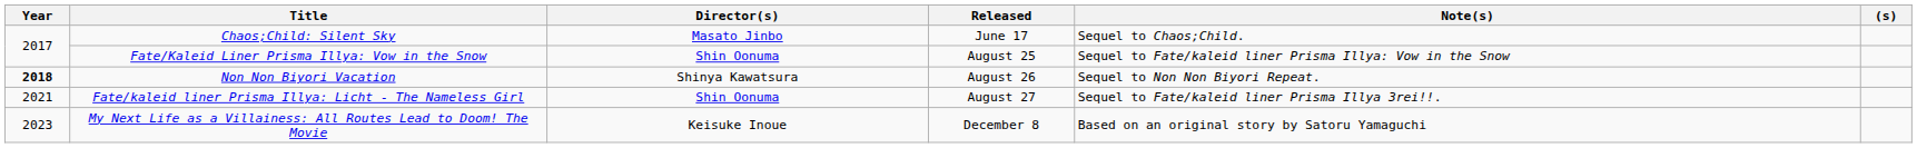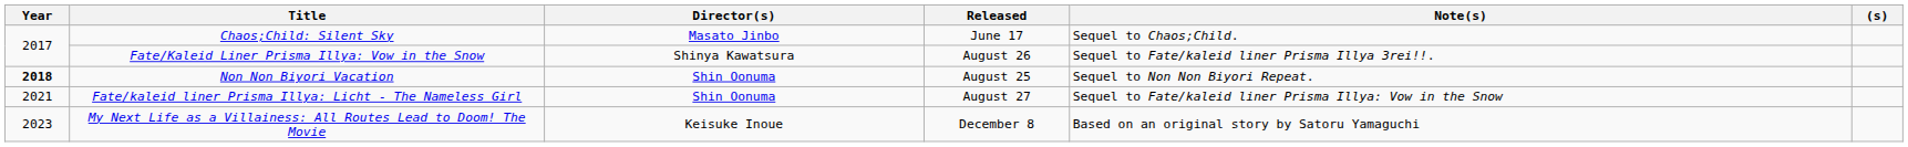 <table class="wikitable sortable" style="text-align:center; margin=auto; ">
 <tr>
 <th scope="col">Year</th>
 <th scope="col" width=25%>Title</th>
 <th scope="col" width=20%>Director(s)</th>
 <th scope="col" class="unsortable">Released</th>
 <th scope="col" class="unsortable">Note(s)</th>
 <th scope="col" class="unsortable">(s)</th>
 </tr>
 <tr>
 <td rowspan="2">2017</td>
 <td><em><a href='#'>Chaos;Child: Silent Sky</a></em></td>
 <td><a href='#'>Masato Jinbo</a></td>
 <td>June 17</td>
 <td style="text-align:left;">Sequel to <em>Chaos;Child</em>.</td>
 <td></td>
 </tr>
 <tr>
 <td><em><a href='#'>Fate/Kaleid Liner Prisma Illya: Vow in the Snow</a></em></td>
-<td><a href='#'>Shin Oonuma</a></td>
-<td>August 25</td>
-<td style="text-align:left;">Sequel to <em>Fate/kaleid liner Prisma Illya: Vow in the Snow</em></td>
+<td>Shinya Kawatsura</td>
+<td>August 26</td>
+<td style="text-align:left;">Sequel to <em>Fate/kaleid liner Prisma Illya 3rei!!</em>.</td>
 <td></td>
 </tr>
 <tr>
 <td><strong>2018</strong></td>
 <td><em><a href='#'>Non Non Biyori Vacation</a></em></td>
-<td>Shinya Kawatsura</td>
-<td>August 26</td>
+<td><a href='#'>Shin Oonuma</a></td>
+<td>August 25</td>
 <td style="text-align:left;">Sequel to <em>Non Non Biyori Repeat</em>.</td>
 <td></td>
 </tr>
 <tr>
 <td>2021</td>
 <td><em><a href='#'>Fate/kaleid liner Prisma Illya: Licht - The Nameless Girl</a></em></td>
 <td><a href='#'>Shin Oonuma</a></td>
 <td>August 27</td>
-<td style="text-align:left;">Sequel to <em>Fate/kaleid liner Prisma Illya 3rei!!</em>.</td>
+<td style="text-align:left;">Sequel to <em>Fate/kaleid liner Prisma Illya: Vow in the Snow</em></td>
 <td></td>
 </tr>
 <tr>
 <td>2023</td>
 <td><em><a href='#'>My Next Life as a Villainess: All Routes Lead to Doom! The Movie</a></em></td>
 <td>Keisuke Inoue</td>
 <td>December 8</td>
 <td style="text-align:left;">Based on an original story by Satoru Yamaguchi</td>
 <td></td>
 </tr>
 </table>
